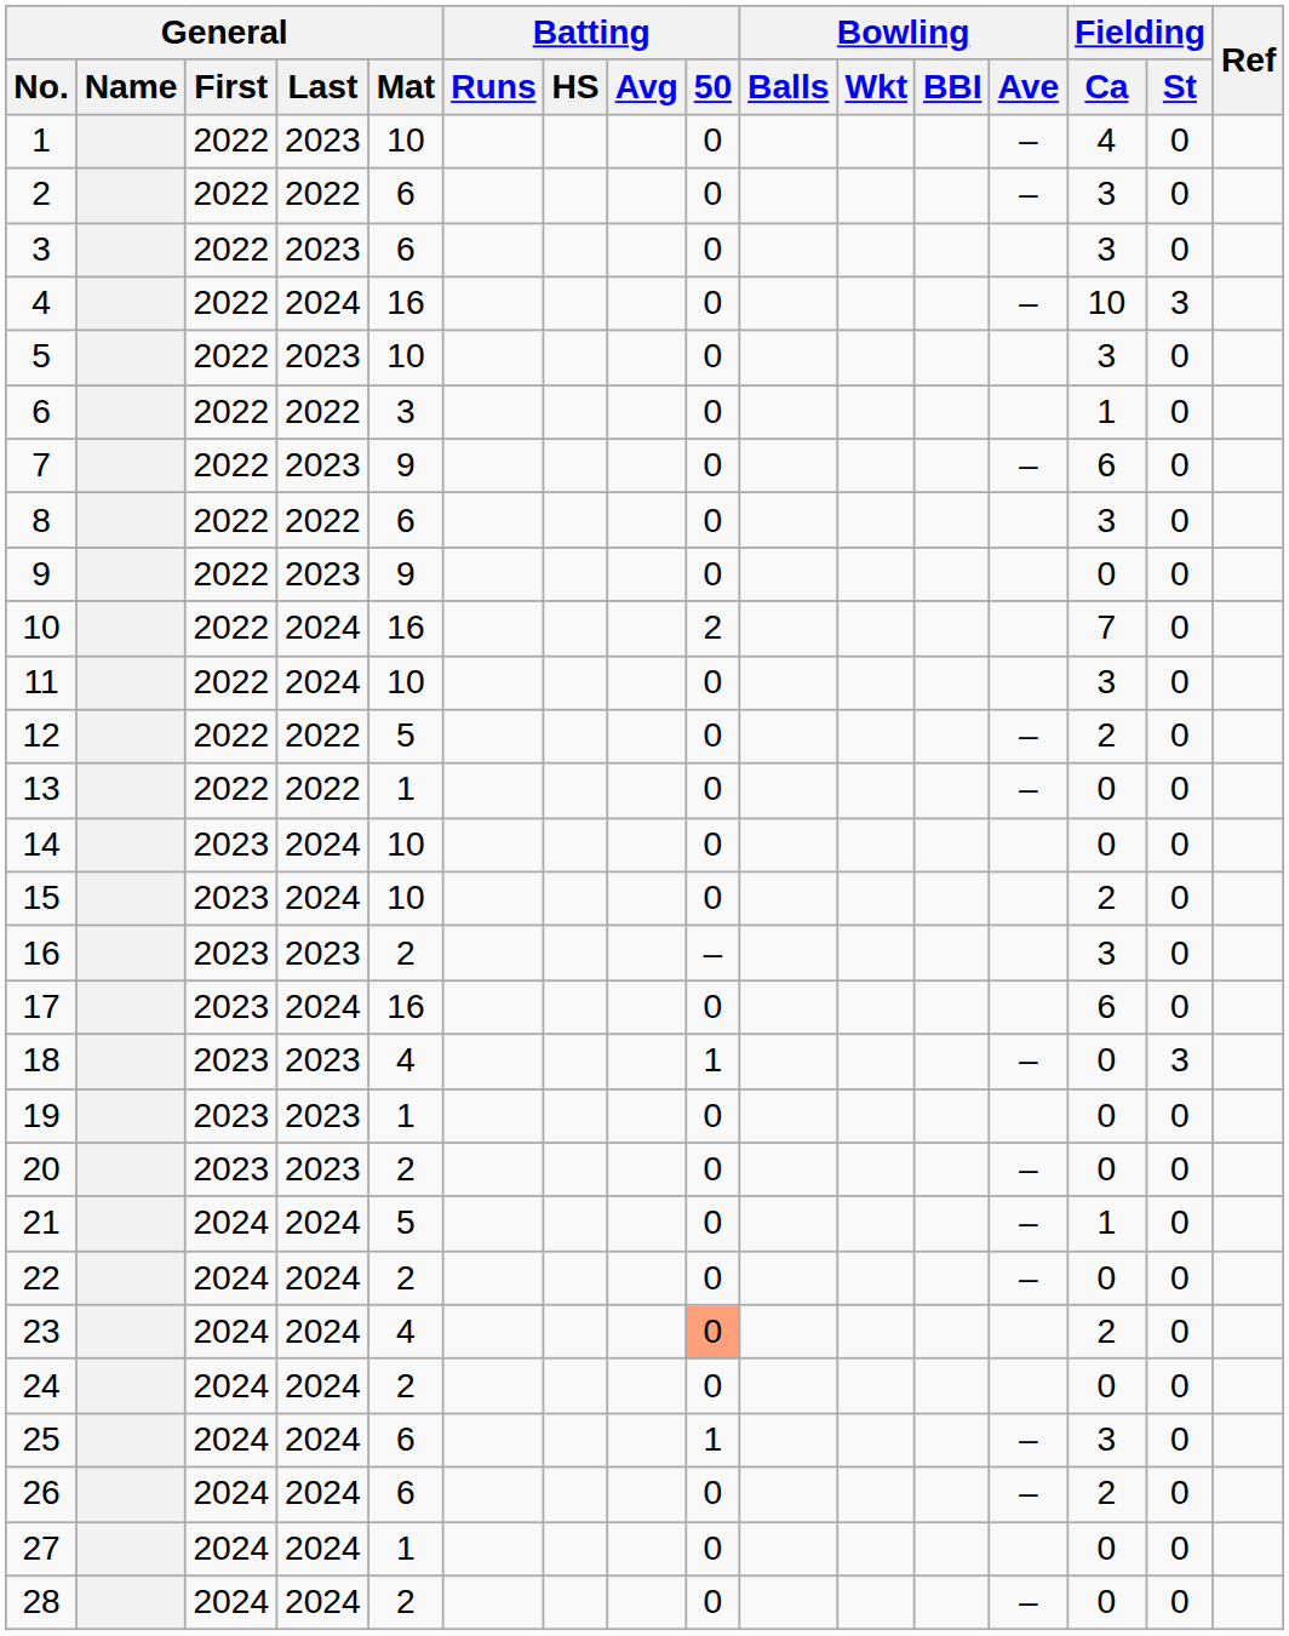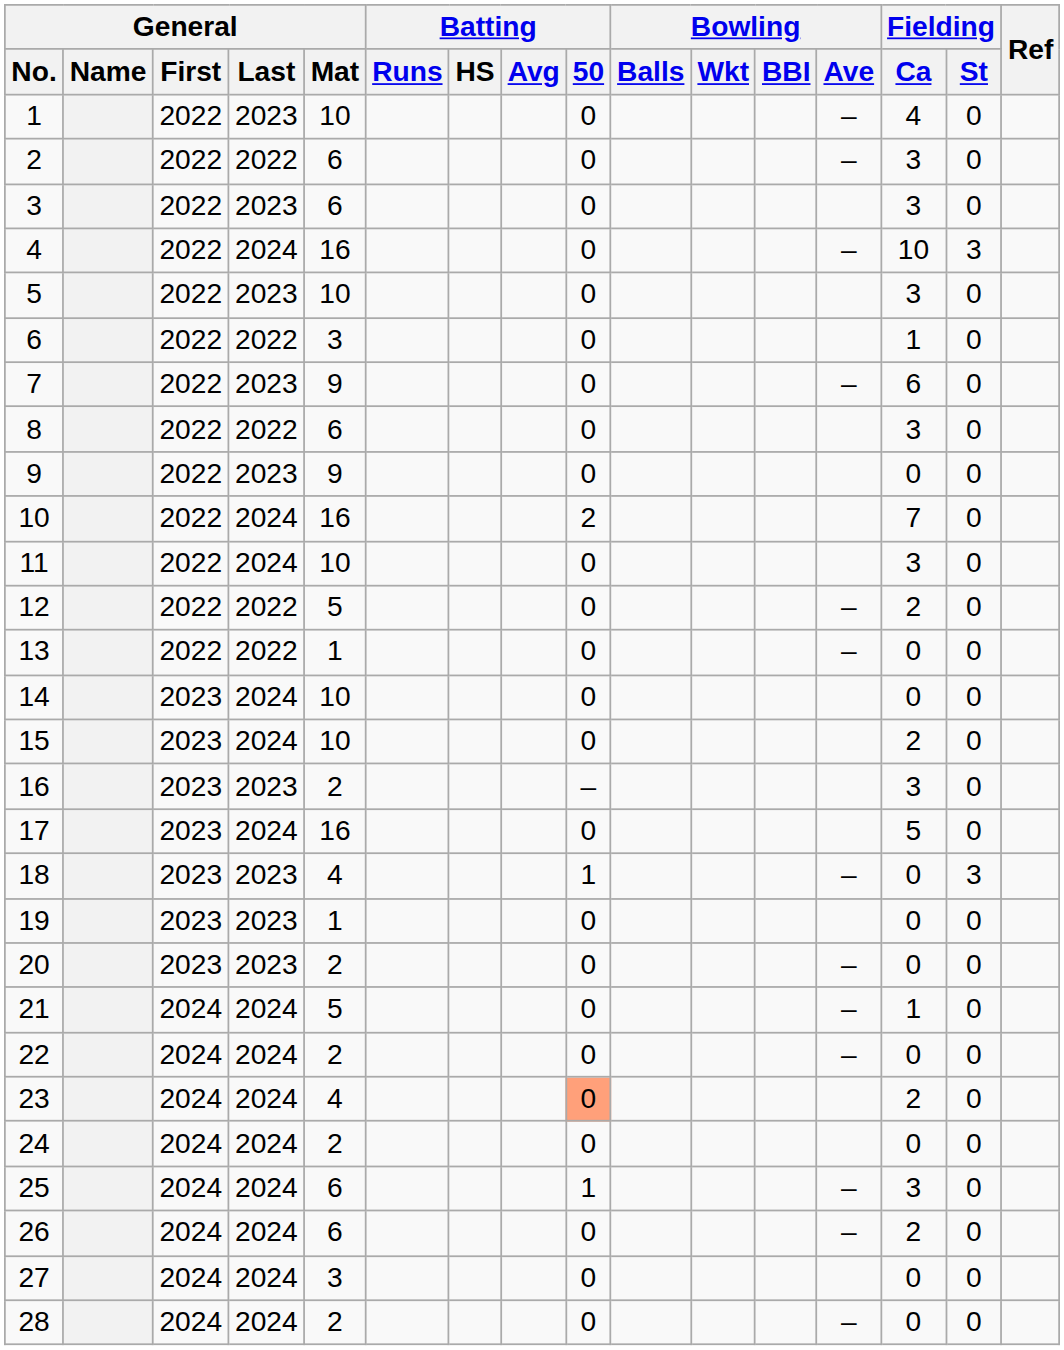 <table class="wikitable plainrowheaders sortable">
 <tr align="center">
 <th scope="col" colspan=5 class="unsortable">General</th>
 <th scope="col" colspan=4 class="unsortable"><a href='#'>Batting</a></th>
 <th scope="col" colspan=4 class="unsortable"><a href='#'>Bowling</a></th>
 <th scope="col" colspan=2 class="unsortable"><a href='#'>Fielding</a></th>
 <th scope="col" rowspan=2 class="unsortable">Ref</th>
 </tr>
 <tr align="center">
 <th scope="col">No.</th>
 <th scope="col">Name</th>
 <th scope="col">First</th>
 <th scope="col">Last</th>
 <th scope="col">Mat</th>
 <th scope="col"><a href='#'>Runs</a></th>
 <th scope="col">HS</th>
 <th scope="col"><a href='#'>Avg</a></th>
 <th scope="col"><a href='#'>50</a></th>
 <th scope="col"><a href='#'>Balls</a></th>
 <th scope="col"><a href='#'>Wkt</a></th>
 <th scope="col"><a href='#'>BBI</a></th>
 <th scope="col"><a href='#'>Ave</a></th>
 <th scope="col"><a href='#'>Ca</a></th>
 <th scope="col"><a href='#'>St</a></th>
 </tr>
 <tr align="center">
 <td>1</td>
 <th scope="row" align="left"></th>
 <td>2022</td>
 <td>2023</td>
 <td>10</td>
 <td></td>
 <td></td>
 <td></td>
 <td>0</td>
 <td></td>
 <td></td>
 <td></td>
 <td>–</td>
 <td>4</td>
 <td>0</td>
 <td></td>
 </tr>
 <tr align="center">
 <td>2</td>
 <th scope="row" align="left"></th>
 <td>2022</td>
 <td>2022</td>
 <td>6</td>
 <td></td>
 <td></td>
 <td></td>
 <td>0</td>
 <td></td>
 <td></td>
 <td></td>
 <td>–</td>
 <td>3</td>
 <td>0</td>
 <td></td>
 </tr>
 <tr align="center">
 <td>3</td>
 <th scope="row" align="left"></th>
 <td>2022</td>
 <td>2023</td>
 <td>6</td>
 <td></td>
 <td></td>
 <td></td>
 <td>0</td>
 <td></td>
 <td></td>
 <td></td>
 <td></td>
 <td>3</td>
 <td>0</td>
 <td></td>
 </tr>
 <tr align="center">
 <td>4</td>
 <th scope="row" align="left"></th>
 <td>2022</td>
 <td>2024</td>
 <td>16</td>
 <td></td>
 <td></td>
 <td></td>
 <td>0</td>
 <td></td>
 <td></td>
 <td></td>
 <td>–</td>
 <td>10</td>
 <td>3</td>
 <td></td>
 </tr>
 <tr align="center">
 <td>5</td>
 <th scope="row" align="left"></th>
 <td>2022</td>
 <td>2023</td>
 <td>10</td>
 <td></td>
 <td></td>
 <td></td>
 <td>0</td>
 <td></td>
 <td></td>
 <td></td>
 <td></td>
 <td>3</td>
 <td>0</td>
 <td></td>
 </tr>
 <tr align="center">
 <td>6</td>
 <th scope="row" align="left"></th>
 <td>2022</td>
 <td>2022</td>
 <td>3</td>
 <td></td>
 <td></td>
 <td></td>
 <td>0</td>
 <td></td>
 <td></td>
 <td></td>
 <td></td>
 <td>1</td>
 <td>0</td>
 <td></td>
 </tr>
 <tr align="center">
 <td>7</td>
 <th scope="row" align="left"></th>
 <td>2022</td>
 <td>2023</td>
 <td>9</td>
 <td></td>
 <td></td>
 <td></td>
 <td>0</td>
 <td></td>
 <td></td>
 <td></td>
 <td>–</td>
 <td>6</td>
 <td>0</td>
 <td></td>
 </tr>
 <tr align="center">
 <td>8</td>
 <th scope="row" align="left"></th>
 <td>2022</td>
 <td>2022</td>
 <td>6</td>
 <td></td>
 <td></td>
 <td></td>
 <td>0</td>
 <td></td>
 <td></td>
 <td></td>
 <td></td>
 <td>3</td>
 <td>0</td>
 <td></td>
 </tr>
 <tr align="center">
 <td>9</td>
 <th scope="row" align="left"></th>
 <td>2022</td>
 <td>2023</td>
 <td>9</td>
 <td></td>
 <td></td>
 <td></td>
 <td>0</td>
 <td></td>
 <td></td>
 <td></td>
 <td></td>
 <td>0</td>
 <td>0</td>
 <td></td>
 </tr>
 <tr align="center">
 <td>10</td>
 <th scope="row" align="left"></th>
 <td>2022</td>
 <td>2024</td>
 <td>16</td>
 <td></td>
 <td></td>
 <td></td>
 <td>2</td>
 <td></td>
 <td></td>
 <td></td>
 <td></td>
 <td>7</td>
 <td>0</td>
 <td></td>
 </tr>
 <tr align="center">
 <td>11</td>
 <th scope="row" align="left"></th>
 <td>2022</td>
 <td>2024</td>
 <td>10</td>
 <td></td>
 <td></td>
 <td></td>
 <td>0</td>
 <td></td>
 <td></td>
 <td></td>
 <td></td>
 <td>3</td>
 <td>0</td>
 <td></td>
 </tr>
 <tr align="center">
 <td>12</td>
 <th scope="row" align="left"></th>
 <td>2022</td>
 <td>2022</td>
 <td>5</td>
 <td></td>
 <td></td>
 <td></td>
 <td>0</td>
 <td></td>
 <td></td>
 <td></td>
 <td>–</td>
 <td>2</td>
 <td>0</td>
 <td></td>
 </tr>
 <tr align="center">
 <td>13</td>
 <th scope="row" align="left"></th>
 <td>2022</td>
 <td>2022</td>
 <td>1</td>
 <td></td>
 <td></td>
 <td></td>
 <td>0</td>
 <td></td>
 <td></td>
 <td></td>
 <td>–</td>
 <td>0</td>
 <td>0</td>
 <td></td>
 </tr>
 <tr align="center">
 <td>14</td>
 <th scope="row" align="left"></th>
 <td>2023</td>
 <td>2024</td>
 <td>10</td>
 <td></td>
 <td></td>
 <td></td>
 <td>0</td>
 <td></td>
 <td></td>
 <td></td>
 <td></td>
 <td>0</td>
 <td>0</td>
 <td></td>
 </tr>
 <tr align="center">
 <td>15</td>
 <th scope="row" align="left"></th>
 <td>2023</td>
 <td>2024</td>
 <td>10</td>
 <td></td>
 <td></td>
 <td></td>
 <td>0</td>
 <td></td>
 <td></td>
 <td></td>
 <td></td>
 <td>2</td>
 <td>0</td>
 <td></td>
 </tr>
 <tr align="center">
 <td>16</td>
 <th scope="row" align="left"></th>
 <td>2023</td>
 <td>2023</td>
 <td>2</td>
 <td></td>
 <td></td>
 <td></td>
 <td>–</td>
 <td></td>
 <td></td>
 <td></td>
 <td></td>
 <td>3</td>
 <td>0</td>
 <td></td>
 </tr>
 <tr align="center">
 <td>17</td>
 <th scope="row" align="left"></th>
 <td>2023</td>
 <td>2024</td>
 <td>16</td>
 <td></td>
 <td></td>
 <td></td>
 <td>0</td>
 <td></td>
 <td></td>
 <td></td>
 <td></td>
-<td>6</td>
+<td>5</td>
 <td>0</td>
 <td></td>
 </tr>
 <tr align="center">
 <td>18</td>
 <th scope="row" align="left"></th>
 <td>2023</td>
 <td>2023</td>
 <td>4</td>
 <td></td>
 <td></td>
 <td></td>
 <td>1</td>
 <td></td>
 <td></td>
 <td></td>
 <td>–</td>
 <td>0</td>
 <td>3</td>
 <td></td>
 </tr>
 <tr align="center">
 <td>19</td>
 <th scope="row" align="left"></th>
 <td>2023</td>
 <td>2023</td>
 <td>1</td>
 <td></td>
 <td></td>
 <td></td>
 <td>0</td>
 <td></td>
 <td></td>
 <td></td>
 <td></td>
 <td>0</td>
 <td>0</td>
 <td></td>
 </tr>
 <tr align="center">
 <td>20</td>
 <th scope="row" align="left"></th>
 <td>2023</td>
 <td>2023</td>
 <td>2</td>
 <td></td>
 <td></td>
 <td></td>
 <td>0</td>
 <td></td>
 <td></td>
 <td></td>
 <td>–</td>
 <td>0</td>
 <td>0</td>
 <td></td>
 </tr>
 <tr align="center">
 <td>21</td>
 <th scope="row" align="left"></th>
 <td>2024</td>
 <td>2024</td>
 <td>5</td>
 <td></td>
 <td></td>
 <td></td>
 <td>0</td>
 <td></td>
 <td></td>
 <td></td>
 <td>–</td>
 <td>1</td>
 <td>0</td>
 <td></td>
 </tr>
 <tr align="center">
 <td>22</td>
 <th scope="row" align="left"></th>
 <td>2024</td>
 <td>2024</td>
 <td>2</td>
 <td></td>
 <td></td>
 <td></td>
 <td>0</td>
 <td></td>
 <td></td>
 <td></td>
 <td>–</td>
 <td>0</td>
 <td>0</td>
 <td></td>
 </tr>
 <tr align="center">
 <td>23</td>
 <th scope="row" align="left"></th>
 <td>2024</td>
 <td>2024</td>
 <td>4</td>
 <td></td>
 <td></td>
 <td></td>
 <td style="background: lightsalmon;">0</td>
 <td></td>
 <td></td>
 <td></td>
 <td></td>
 <td>2</td>
 <td>0</td>
 <td></td>
 </tr>
 <tr align="center">
 <td>24</td>
 <th scope="row" align="left"></th>
 <td>2024</td>
 <td>2024</td>
 <td>2</td>
 <td></td>
 <td></td>
 <td></td>
 <td>0</td>
 <td></td>
 <td></td>
 <td></td>
 <td></td>
 <td>0</td>
 <td>0</td>
 <td></td>
 </tr>
 <tr align="center">
 <td>25</td>
 <th scope="row" align="left"></th>
 <td>2024</td>
 <td>2024</td>
 <td>6</td>
 <td></td>
 <td></td>
 <td></td>
 <td>1</td>
 <td></td>
 <td></td>
 <td></td>
 <td>–</td>
 <td>3</td>
 <td>0</td>
 <td></td>
 </tr>
 <tr align="center">
 <td>26</td>
 <th scope="row" align="left"></th>
 <td>2024</td>
 <td>2024</td>
 <td>6</td>
 <td></td>
 <td></td>
 <td></td>
 <td>0</td>
 <td></td>
 <td></td>
 <td></td>
 <td>–</td>
 <td>2</td>
 <td>0</td>
 <td></td>
 </tr>
 <tr align="center">
 <td>27</td>
 <th scope="row" align="left"></th>
 <td>2024</td>
 <td>2024</td>
-<td>1</td>
+<td>3</td>
 <td></td>
 <td></td>
 <td></td>
 <td>0</td>
 <td></td>
 <td></td>
 <td></td>
 <td></td>
 <td>0</td>
 <td>0</td>
 <td></td>
 </tr>
 <tr align="center">
 <td>28</td>
 <th scope="row" align="left"></th>
 <td>2024</td>
 <td>2024</td>
 <td>2</td>
 <td></td>
 <td></td>
 <td></td>
 <td>0</td>
 <td></td>
 <td></td>
 <td></td>
 <td>–</td>
 <td>0</td>
 <td>0</td>
 <td></td>
 </tr>
 </table>
